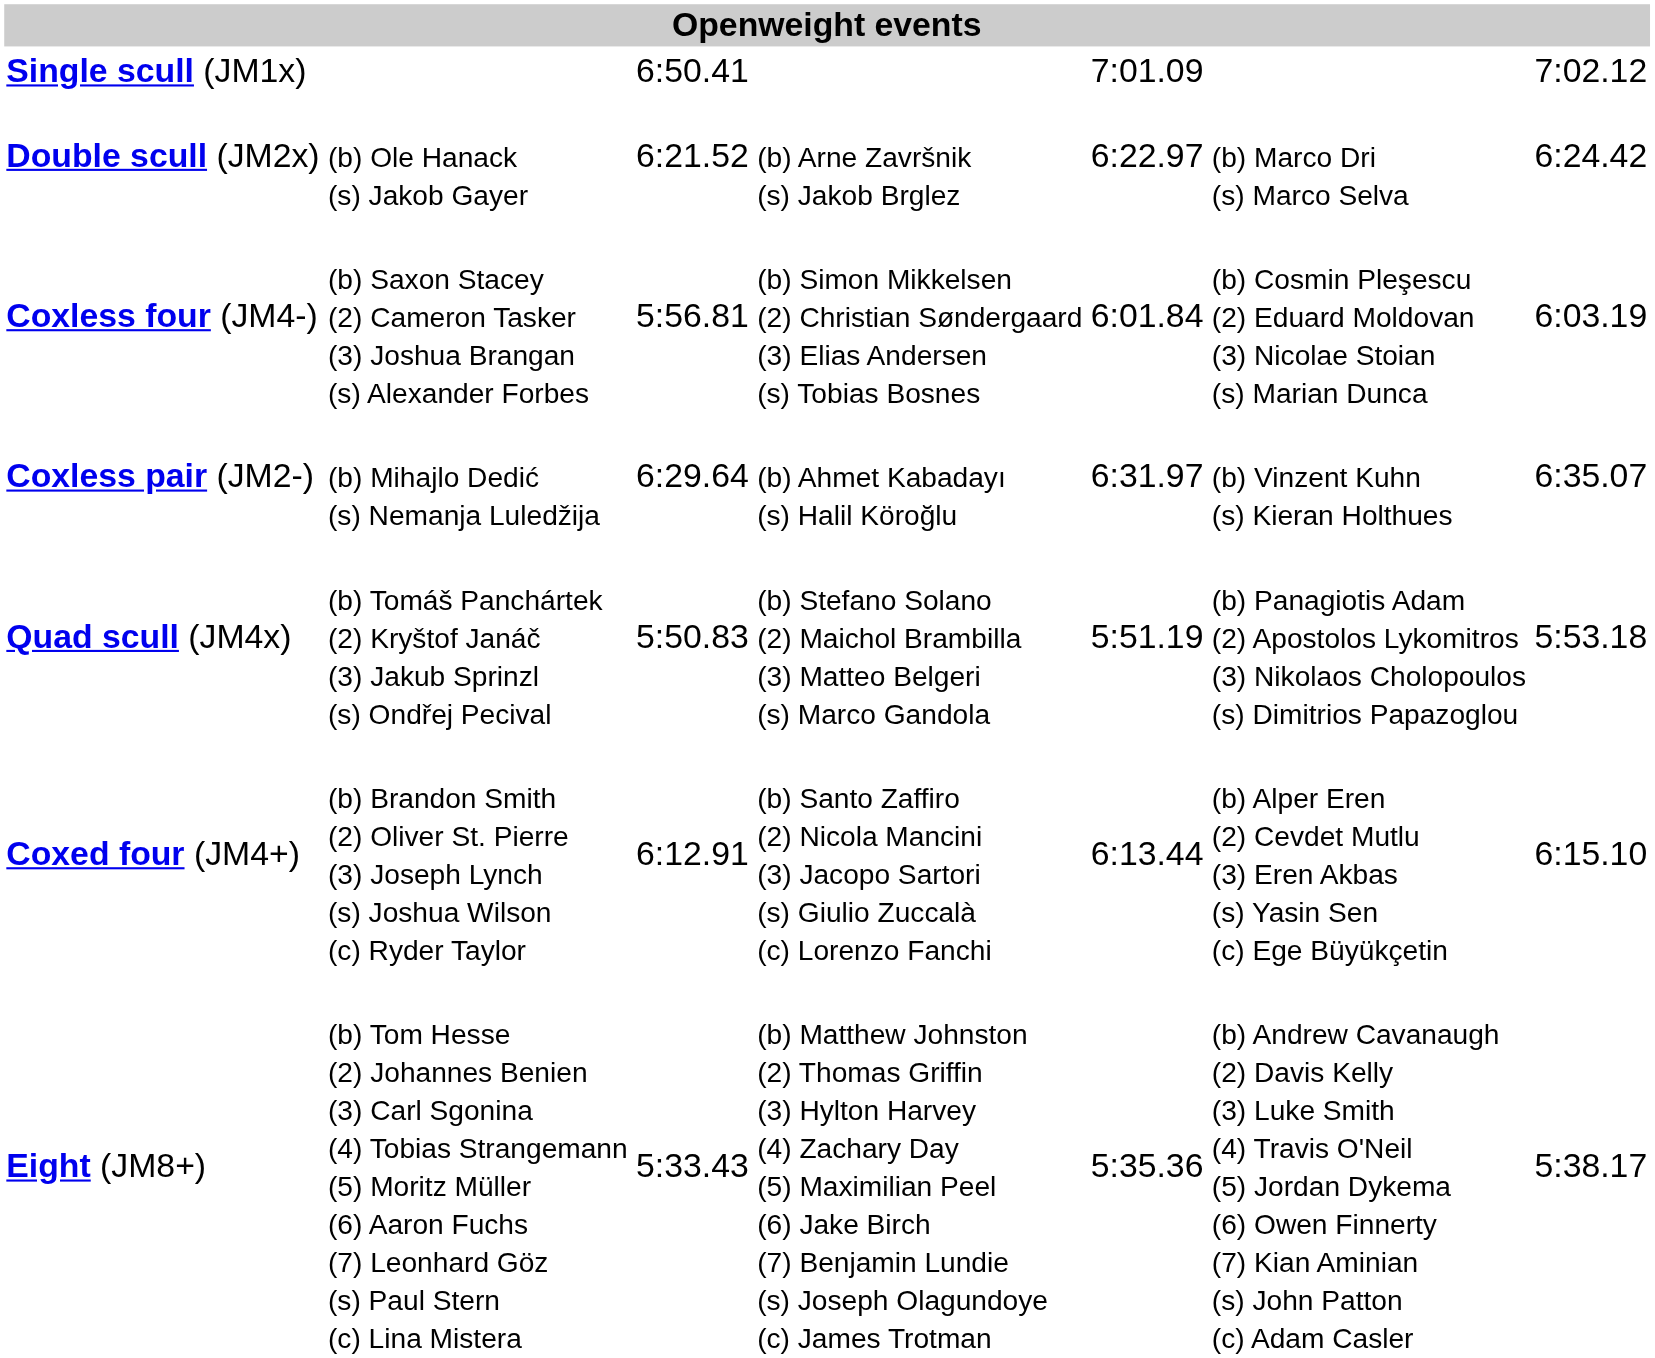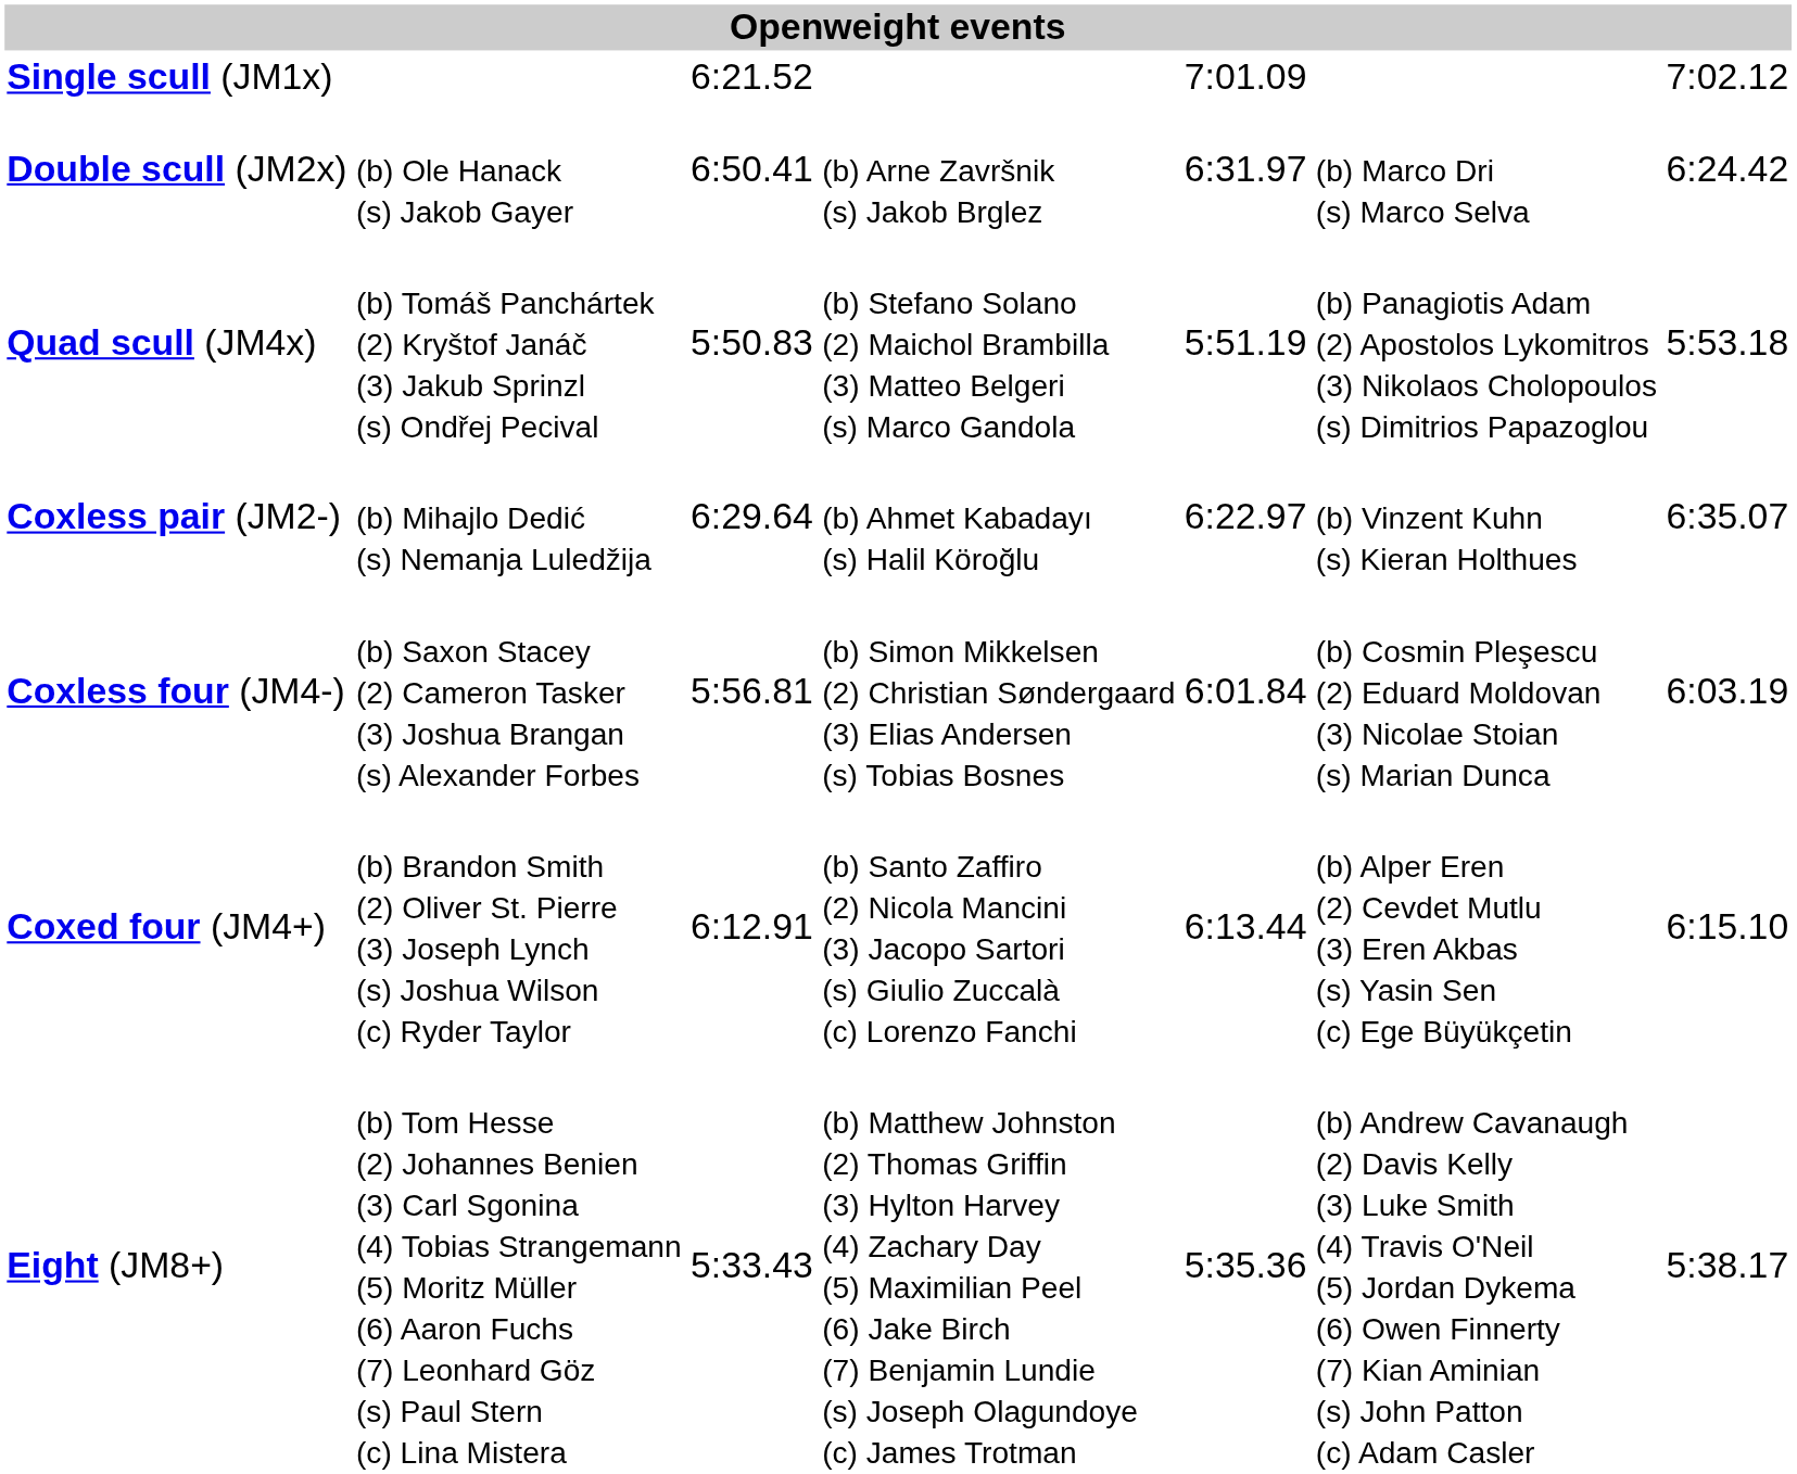 <table>
 <tr>
 <th colspan="7" style="background-color:#CCC;">Openweight events</th>
 </tr>
 <tr>
 <td><strong><a href='#'>Single scull</a></strong> (JM1x)</td>
 <td></td>
-<td>6:50.41</td>
+<td>6:21.52</td>
 <td></td>
 <td>7:01.09</td>
 <td></td>
 <td>7:02.12</td>
 </tr>
 <tr>
 <td><strong><a href='#'>Double scull</a></strong> (JM2x)</td>
 <td><br><small>(b) Ole Hanack<br>(s) Jakob Gayer</small></td>
-<td>6:21.52</td>
+<td>6:50.41</td>
 <td><br><small>(b) Arne Završnik<br>(s) Jakob Brglez</small></td>
-<td>6:22.97</td>
+<td>6:31.97</td>
 <td><br><small>(b) Marco Dri<br>(s) Marco Selva</small></td>
 <td>6:24.42</td>
+</tr>
+<tr>
+<td><strong><a href='#'>Quad scull</a></strong> (JM4x)</td>
+<td><br><small>(b) Tomáš Panchártek<br>(2) Kryštof Janáč<br>(3) Jakub Sprinzl<br>(s) Ondřej Pecival</small></td>
+<td>5:50.83</td>
+<td><br><small>(b) Stefano Solano<br>(2) Maichol Brambilla<br>(3) Matteo Belgeri<br>(s) Marco Gandola</small></td>
+<td>5:51.19</td>
+<td><br><small>(b) Panagiotis Adam<br>(2) Apostolos Lykomitros<br>(3) Nikolaos Cholopoulos<br>(s) Dimitrios Papazoglou</small></td>
+<td>5:53.18</td>
+</tr>
+<tr>
+<td><strong><a href='#'>Coxless pair</a></strong> (JM2-)</td>
+<td><br><small>(b) Mihajlo Dedić<br>(s) Nemanja Luledžija</small></td>
+<td>6:29.64</td>
+<td><br><small>(b) Ahmet Kabadayı<br>(s) Halil Köroğlu</small></td>
+<td>6:22.97</td>
+<td><br><small>(b) Vinzent Kuhn<br>(s) Kieran Holthues</small></td>
+<td>6:35.07</td>
 </tr>
 <tr>
 <td><strong><a href='#'>Coxless four</a></strong> (JM4-)</td>
 <td><br><small>(b) Saxon Stacey<br>(2) Cameron Tasker<br>(3) Joshua Brangan<br>(s) Alexander Forbes</small></td>
 <td>5:56.81</td>
 <td><br><small>(b) Simon Mikkelsen<br>(2) Christian Søndergaard<br>(3) Elias Andersen<br>(s) Tobias Bosnes</small></td>
 <td>6:01.84</td>
 <td><br><small>(b) Cosmin Pleşescu<br>(2) Eduard Moldovan<br>(3) Nicolae Stoian<br>(s) Marian Dunca</small></td>
 <td>6:03.19</td>
-</tr>
-<tr>
-<td><strong><a href='#'>Coxless pair</a></strong> (JM2-)</td>
-<td><br><small>(b) Mihajlo Dedić<br>(s) Nemanja Luledžija</small></td>
-<td>6:29.64</td>
-<td><br><small>(b) Ahmet Kabadayı<br>(s) Halil Köroğlu</small></td>
-<td>6:31.97</td>
-<td><br><small>(b) Vinzent Kuhn<br>(s) Kieran Holthues</small></td>
-<td>6:35.07</td>
-</tr>
-<tr>
-<td><strong><a href='#'>Quad scull</a></strong> (JM4x)</td>
-<td><br><small>(b) Tomáš Panchártek<br>(2) Kryštof Janáč<br>(3) Jakub Sprinzl<br>(s) Ondřej Pecival</small></td>
-<td>5:50.83</td>
-<td><br><small>(b) Stefano Solano<br>(2) Maichol Brambilla<br>(3) Matteo Belgeri<br>(s) Marco Gandola</small></td>
-<td>5:51.19</td>
-<td><br><small>(b) Panagiotis Adam<br>(2) Apostolos Lykomitros<br>(3) Nikolaos Cholopoulos<br>(s) Dimitrios Papazoglou</small></td>
-<td>5:53.18</td>
 </tr>
 <tr>
 <td><strong><a href='#'>Coxed four</a></strong> (JM4+)</td>
 <td><br><small>(b) Brandon Smith<br>(2) Oliver St. Pierre<br>(3) Joseph Lynch<br>(s) Joshua Wilson<br>(c) Ryder Taylor</small></td>
 <td>6:12.91</td>
 <td><br><small>(b) Santo Zaffiro<br>(2) Nicola Mancini<br>(3) Jacopo Sartori<br>(s) Giulio Zuccalà<br>(c) Lorenzo Fanchi</small></td>
 <td>6:13.44</td>
 <td><br><small>(b) Alper Eren<br>(2) Cevdet Mutlu<br>(3) Eren Akbas<br>(s) Yasin Sen<br>(c) Ege Büyükçetin</small></td>
 <td>6:15.10</td>
 </tr>
 <tr>
 <td><strong><a href='#'>Eight</a></strong> (JM8+)</td>
 <td><br><small>(b) Tom Hesse<br>(2) Johannes Benien<br>(3) Carl Sgonina<br>(4) Tobias Strangemann<br>(5) Moritz Müller<br>(6) Aaron Fuchs<br>(7) Leonhard Göz<br>(s) Paul Stern<br>(c) Lina Mistera</small></td>
 <td>5:33.43</td>
 <td><br><small>(b) Matthew Johnston<br>(2) Thomas Griffin<br>(3) Hylton Harvey<br>(4) Zachary Day<br>(5) Maximilian Peel<br>(6) Jake Birch<br>(7) Benjamin Lundie<br>(s) Joseph Olagundoye<br>(c) James Trotman</small></td>
 <td>5:35.36</td>
 <td><br><small>(b) Andrew Cavanaugh<br>(2) Davis Kelly<br>(3) Luke Smith<br>(4) Travis O'Neil<br>(5) Jordan Dykema<br>(6) Owen Finnerty<br>(7) Kian Aminian<br>(s) John Patton<br>(c) Adam Casler</small></td>
 <td>5:38.17</td>
 </tr>
 </table>
